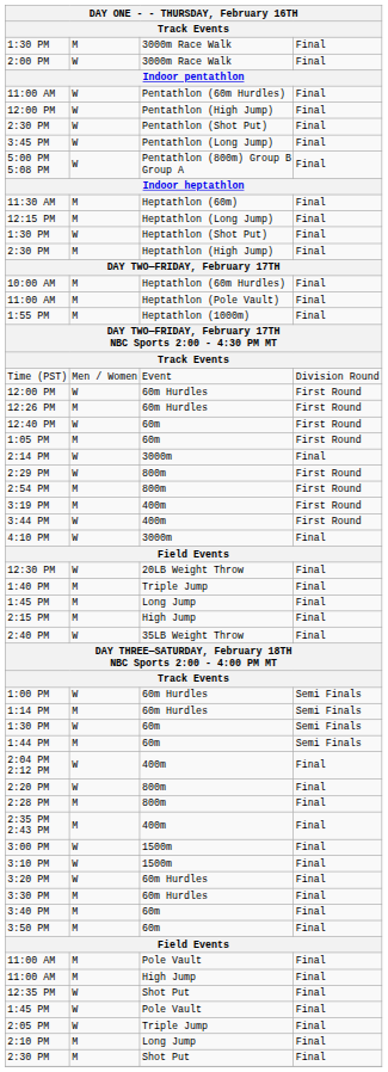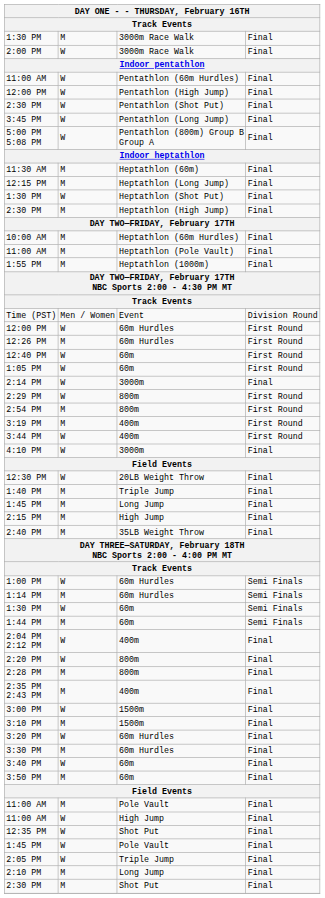 <table class="wikitable sortable">
 <tr>
 <th colspan="6">DAY ONE - - THURSDAY, February 16TH</th>
 </tr>
 <tr>
 <th colspan="6">Track Events</th>
 </tr>
 <tr>
 <td>1:30 PM</td>
 <td>M</td>
 <td>3000m Race Walk</td>
 <td>Final</td>
 </tr>
 <tr>
 <td>2:00 PM</td>
 <td>W</td>
 <td>3000m Race Walk</td>
 <td>Final</td>
 </tr>
 <tr>
 <th colspan="6"><a href='#'>Indoor pentathlon</a></th>
 </tr>
 <tr>
 <td>11:00 AM</td>
 <td>W</td>
 <td>Pentathlon (60m Hurdles)</td>
 <td>Final</td>
 </tr>
 <tr>
 <td>12:00 PM</td>
 <td>W</td>
 <td>Pentathlon (High Jump)</td>
 <td>Final</td>
 </tr>
 <tr>
 <td>2:30 PM</td>
 <td>W</td>
 <td>Pentathlon (Shot Put)</td>
 <td>Final</td>
 </tr>
 <tr>
 <td>3:45 PM</td>
 <td>W</td>
 <td>Pentathlon (Long Jump)</td>
 <td>Final</td>
 </tr>
 <tr>
 <td>5:00 PM<br>5:08 PM</td>
 <td>W</td>
 <td>Pentathlon (800m) Group B<br>Group A</td>
 <td>Final</td>
 </tr>
 <tr>
 <th colspan="6"><a href='#'>Indoor heptathlon</a></th>
 </tr>
 <tr>
 <td>11:30 AM</td>
 <td>M</td>
 <td>Heptathlon (60m)</td>
 <td>Final</td>
 </tr>
 <tr>
 <td>12:15 PM</td>
 <td>M</td>
 <td>Heptathlon (Long Jump)</td>
 <td>Final</td>
 </tr>
 <tr>
 <td>1:30 PM</td>
 <td>W</td>
 <td>Heptathlon (Shot Put)</td>
 <td>Final</td>
 </tr>
 <tr>
 <td>2:30 PM</td>
 <td>M</td>
 <td>Heptathlon (High Jump)</td>
 <td>Final</td>
 </tr>
 <tr>
 <th colspan="6">DAY TWO—FRIDAY, February 17TH</th>
 </tr>
 <tr>
 <td>10:00 AM</td>
 <td>M</td>
 <td>Heptathlon (60m Hurdles)</td>
 <td>Final</td>
 </tr>
 <tr>
 <td>11:00 AM</td>
 <td>M</td>
 <td>Heptathlon (Pole Vault)</td>
 <td>Final</td>
 </tr>
 <tr>
 <td>1:55 PM</td>
 <td>M</td>
 <td>Heptathlon (1000m)</td>
 <td>Final</td>
 </tr>
 <tr>
 <th colspan="6">DAY TWO—FRIDAY, February 17TH   <br>NBC Sports 2:00 - 4:30 PM MT</th>
 </tr>
 <tr>
 <th colspan="6">Track Events</th>
 </tr>
 <tr>
 <td>Time (PST)</td>
 <td>Men / Women</td>
 <td>Event</td>
 <td>Division Round</td>
 </tr>
 <tr>
 <td>12:00 PM</td>
 <td>W</td>
 <td>60m Hurdles</td>
 <td>First Round</td>
 </tr>
 <tr>
 <td>12:26 PM</td>
 <td>M</td>
 <td>60m Hurdles</td>
 <td>First Round</td>
 </tr>
 <tr>
 <td>12:40 PM</td>
 <td>W</td>
 <td>60m</td>
 <td>First Round</td>
 </tr>
 <tr>
 <td>1:05 PM</td>
-<td>M</td>
+<td>W</td>
 <td>60m</td>
 <td>First Round</td>
 </tr>
 <tr>
 <td>2:14 PM</td>
 <td>W</td>
 <td>3000m</td>
 <td>Final</td>
 </tr>
 <tr>
 <td>2:29 PM</td>
 <td>W</td>
 <td>800m</td>
 <td>First Round</td>
 </tr>
 <tr>
 <td>2:54 PM</td>
 <td>M</td>
 <td>800m</td>
 <td>First Round</td>
 </tr>
 <tr>
 <td>3:19 PM</td>
 <td>M</td>
 <td>400m</td>
 <td>First Round</td>
 </tr>
 <tr>
 <td>3:44 PM</td>
 <td>W</td>
 <td>400m</td>
 <td>First Round</td>
 </tr>
 <tr>
 <td>4:10 PM</td>
 <td>W</td>
 <td>3000m</td>
 <td>Final</td>
 </tr>
 <tr>
 <th colspan="6">Field Events</th>
 </tr>
 <tr>
 <td>12:30 PM</td>
 <td>W</td>
 <td>20LB Weight Throw</td>
 <td>Final</td>
 </tr>
 <tr>
 <td>1:40 PM</td>
 <td>M</td>
 <td>Triple Jump</td>
 <td>Final</td>
 </tr>
 <tr>
 <td>1:45 PM</td>
 <td>M</td>
 <td>Long Jump</td>
 <td>Final</td>
 </tr>
 <tr>
 <td>2:15 PM</td>
 <td>M</td>
 <td>High Jump</td>
 <td>Final</td>
 </tr>
 <tr>
 <td>2:40 PM</td>
-<td>W</td>
+<td>M</td>
 <td>35LB Weight Throw</td>
 <td>Final</td>
 </tr>
 <tr>
 <th colspan="6">DAY THREE—SATURDAY, February 18TH  <br>NBC Sports 2:00 - 4:00 PM MT</th>
 </tr>
 <tr>
 <th colspan="6">Track Events</th>
 </tr>
 <tr>
 <td>1:00 PM</td>
 <td>W</td>
 <td>60m Hurdles</td>
 <td>Semi Finals</td>
 </tr>
 <tr>
 <td>1:14 PM</td>
 <td>M</td>
 <td>60m Hurdles</td>
 <td>Semi Finals</td>
 </tr>
 <tr>
 <td>1:30 PM</td>
 <td>W</td>
 <td>60m</td>
 <td>Semi Finals</td>
 </tr>
 <tr>
 <td>1:44 PM</td>
 <td>M</td>
 <td>60m</td>
 <td>Semi Finals</td>
 </tr>
 <tr>
 <td>2:04 PM<br>2:12 PM</td>
 <td>W</td>
 <td>400m</td>
 <td>Final</td>
 </tr>
 <tr>
 <td>2:20 PM</td>
 <td>W</td>
 <td>800m</td>
 <td>Final</td>
 </tr>
 <tr>
 <td>2:28 PM</td>
 <td>M</td>
 <td>800m</td>
 <td>Final</td>
 </tr>
 <tr>
 <td>2:35 PM<br>2:43 PM</td>
 <td>M</td>
 <td>400m</td>
 <td>Final</td>
 </tr>
 <tr>
 <td>3:00 PM</td>
 <td>W</td>
 <td>1500m</td>
 <td>Final</td>
 </tr>
 <tr>
 <td>3:10 PM</td>
-<td>W</td>
+<td>M</td>
 <td>1500m</td>
 <td>Final</td>
 </tr>
 <tr>
 <td>3:20 PM</td>
 <td>W</td>
 <td>60m Hurdles</td>
 <td>Final</td>
 </tr>
 <tr>
 <td>3:30 PM</td>
 <td>M</td>
 <td>60m Hurdles</td>
 <td>Final</td>
 </tr>
 <tr>
 <td>3:40 PM</td>
-<td>M</td>
+<td>W</td>
 <td>60m</td>
 <td>Final</td>
 </tr>
 <tr>
 <td>3:50 PM</td>
 <td>M</td>
 <td>60m</td>
 <td>Final</td>
 </tr>
 <tr>
 <th colspan="6">Field Events</th>
 </tr>
 <tr>
 <td>11:00 AM</td>
 <td>M</td>
 <td>Pole Vault</td>
 <td>Final</td>
 </tr>
 <tr>
 <td>11:00 AM</td>
-<td>M</td>
+<td>W</td>
 <td>High Jump</td>
 <td>Final</td>
 </tr>
 <tr>
 <td>12:35 PM</td>
 <td>W</td>
 <td>Shot Put</td>
 <td>Final</td>
 </tr>
 <tr>
 <td>1:45 PM</td>
 <td>W</td>
 <td>Pole Vault</td>
 <td>Final</td>
 </tr>
 <tr>
 <td>2:05 PM</td>
 <td>W</td>
 <td>Triple Jump</td>
 <td>Final</td>
 </tr>
 <tr>
 <td>2:10 PM</td>
 <td>M</td>
 <td>Long Jump</td>
 <td>Final</td>
 </tr>
 <tr>
 <td>2:30 PM</td>
 <td>M</td>
 <td>Shot Put</td>
 <td>Final</td>
 </tr>
 <tr>
 </tr>
 </table>
